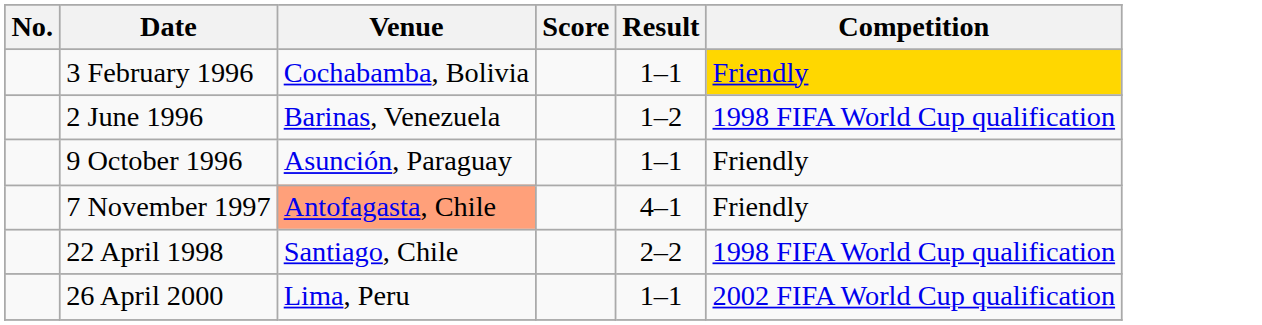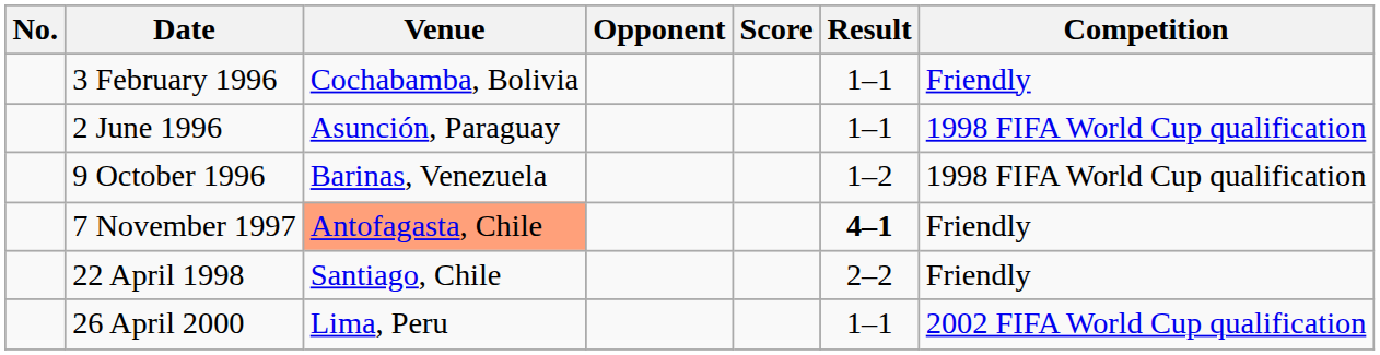 <table class="wikitable sortable">
 <tr>
 <th scope="col">No.</th>
 <th scope="col">Date</th>
 <th scope="col">Venue</th>
+<th scope="col">Opponent</th>
 <th scope="col">Score</th>
 <th scope="col">Result</th>
 <th scope="col">Competition</th>
 </tr>
 <tr>
 <td></td>
 <td>3 February 1996</td>
 <td><a href='#'>Cochabamba</a>, Bolivia</td>
 <td></td>
+<td></td>
 <td align="center">1–1</td>
-<td style="background: gold;"><a href='#'>Friendly</a></td>
+<td><a href='#'>Friendly</a></td>
 </tr>
 <tr>
 <td></td>
 <td>2 June 1996</td>
-<td><a href='#'>Barinas</a>, Venezuela</td>
+<td><a href='#'>Asunción</a>, Paraguay</td>
 <td></td>
-<td align="center">1–2</td>
+<td></td>
+<td align="center">1–1</td>
 <td><a href='#'>1998 FIFA World Cup qualification</a></td>
 </tr>
 <tr>
 <td></td>
 <td>9 October 1996</td>
-<td><a href='#'>Asunción</a>, Paraguay</td>
+<td><a href='#'>Barinas</a>, Venezuela</td>
 <td></td>
-<td align="center">1–1</td>
-<td>Friendly</td>
+<td></td>
+<td align="center">1–2</td>
+<td>1998 FIFA World Cup qualification</td>
 </tr>
 <tr>
 <td></td>
 <td>7 November 1997</td>
 <td style="background: lightsalmon;"><a href='#'>Antofagasta</a>, Chile</td>
 <td></td>
-<td align="center">4–1</td>
+<td></td>
+<td align="center"><strong>4–1</strong></td>
 <td>Friendly</td>
 </tr>
 <tr>
 <td></td>
 <td>22 April 1998</td>
 <td><a href='#'>Santiago</a>, Chile</td>
 <td></td>
+<td></td>
 <td align="center">2–2</td>
-<td><a href='#'>1998 FIFA World Cup qualification</a></td>
+<td>Friendly</td>
 </tr>
 <tr>
 <td></td>
 <td>26 April 2000</td>
 <td><a href='#'>Lima</a>, Peru</td>
 <td></td>
+<td></td>
 <td align="center">1–1</td>
 <td><a href='#'>2002 FIFA World Cup qualification</a></td>
 </tr>
 </table>
